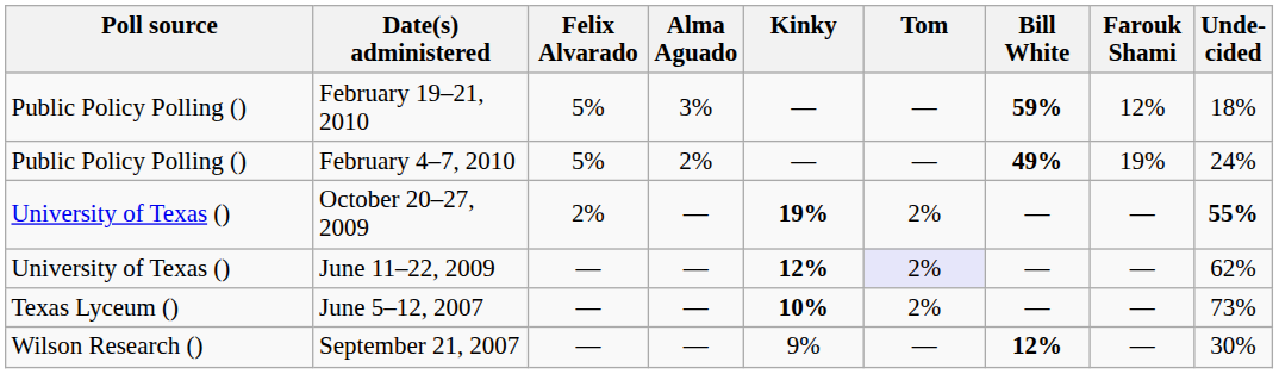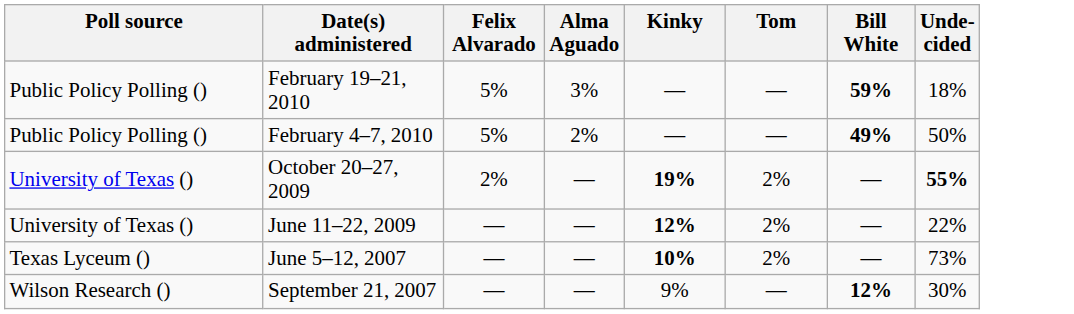 <table class="wikitable" style="text-align:center">
 <tr valign=top>
 <th style="width:190px; text-align:center;">Poll source</th>
 <th style="width:130px; text-align:center;">Date(s)<br> administered</th>
 <th style="width:70px;">Felix<br> Alvarado</th>
 <th style="width:50px;">Alma<br> Aguado</th>
 <th style="width:70px;">Kinky<br></th>
 <th style="width:70px;">Tom<br></th>
 <th style="width:60px;">Bill<br> White</th>
-<th style="width:60px;">Farouk<br> Shami</th>
 <th>Unde-<br>cided</th>
 </tr>
 <tr>
 <td align=left>Public Policy Polling ()</td>
 <td align=left>February 19–21, 2010</td>
 <td align=center>5%</td>
 <td align=center>3%</td>
 <td align=center>—</td>
 <td align=center>—</td>
 <td><strong>59%</strong></td>
-<td align=center>12%</td>
 <td align=center>18%</td>
 </tr>
 <tr>
 <td align=left>Public Policy Polling ()</td>
 <td align=left>February 4–7, 2010</td>
 <td align=center>5%</td>
 <td align=center>2%</td>
 <td align=center>—</td>
 <td align=center>—</td>
 <td><strong>49%</strong></td>
-<td align=center>19%</td>
-<td align=center>24%</td>
+<td align=center>50%</td>
 </tr>
 <tr>
 <td align=left><a href='#'>University of Texas</a> ()</td>
 <td align=left>October 20–27, 2009</td>
 <td align=center>2%</td>
 <td align=center>—</td>
 <td><strong>19%</strong></td>
 <td align=center>2%</td>
 <td align=center>—</td>
-<td align=center>—</td>
 <td align=center><strong>55%</strong></td>
 </tr>
 <tr>
 <td align=left>University of Texas ()</td>
 <td align=left>June 11–22, 2009</td>
 <td align=center>—</td>
 <td align=center>—</td>
 <td><strong>12%</strong></td>
-<td align=center style="background: lavender;">2%</td>
+<td align=center>2%</td>
 <td align=center>—</td>
-<td align=center>—</td>
-<td align=center>62%</td>
+<td align=center>22%</td>
 </tr>
 <tr>
 <td align=left>Texas Lyceum ()</td>
 <td align=left>June 5–12, 2007</td>
 <td align=center>—</td>
 <td align=center>—</td>
 <td><strong>10%</strong></td>
 <td align=center>2%</td>
-<td align=center>—</td>
 <td align=center>—</td>
 <td align=center>73%</td>
 </tr>
 <tr>
 <td align=left>Wilson Research ()</td>
 <td align=left>September 21, 2007</td>
 <td align=center>—</td>
 <td align=center>—</td>
 <td align=center>9%</td>
 <td align=center>—</td>
 <td><strong>12%</strong></td>
-<td align=center>—</td>
 <td align=center>30%</td>
 </tr>
 </table>
